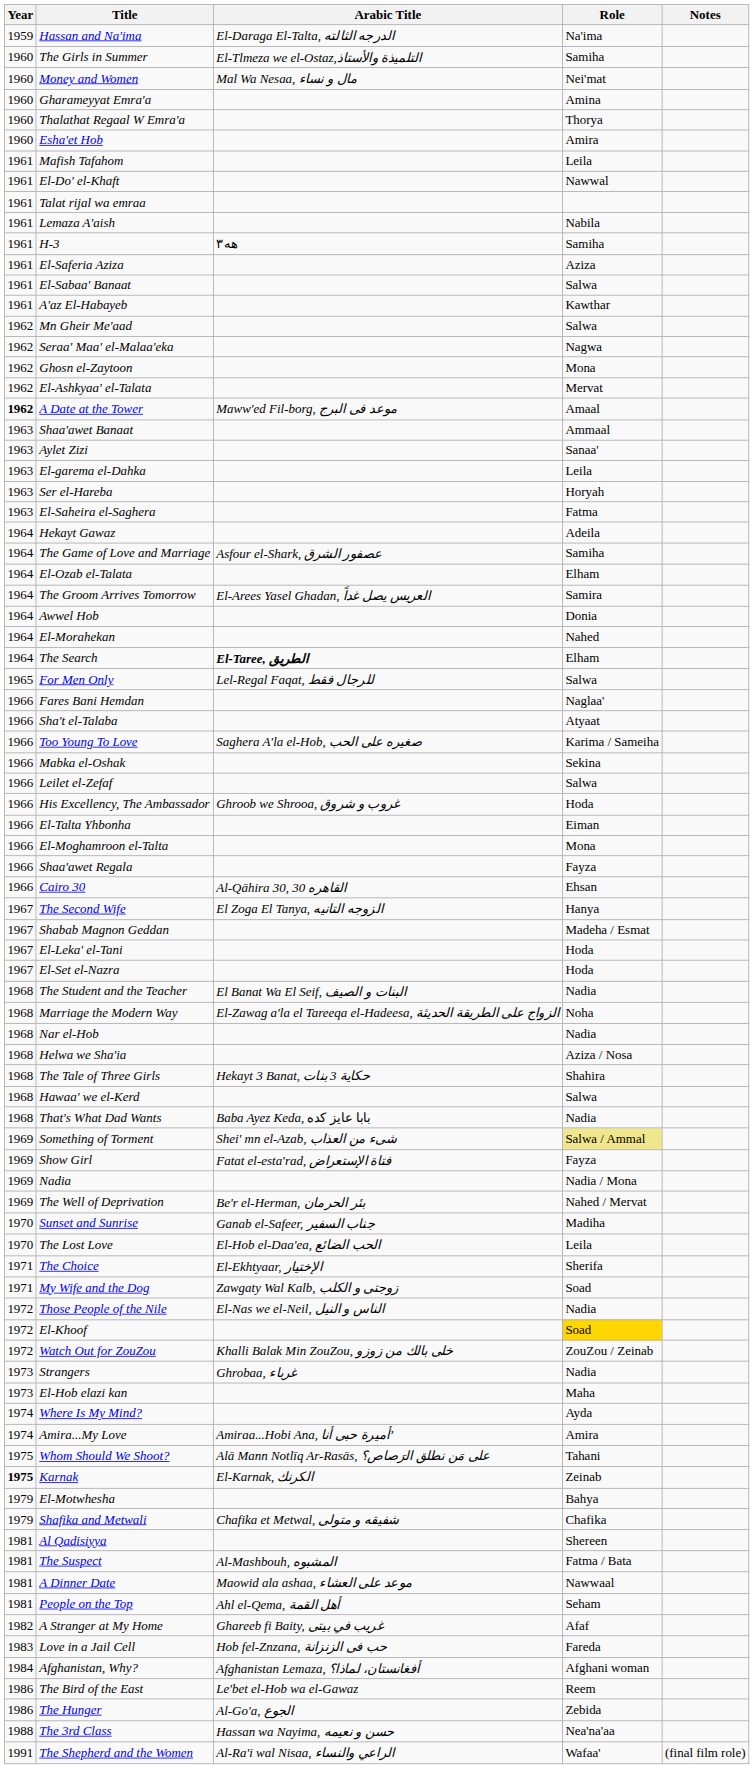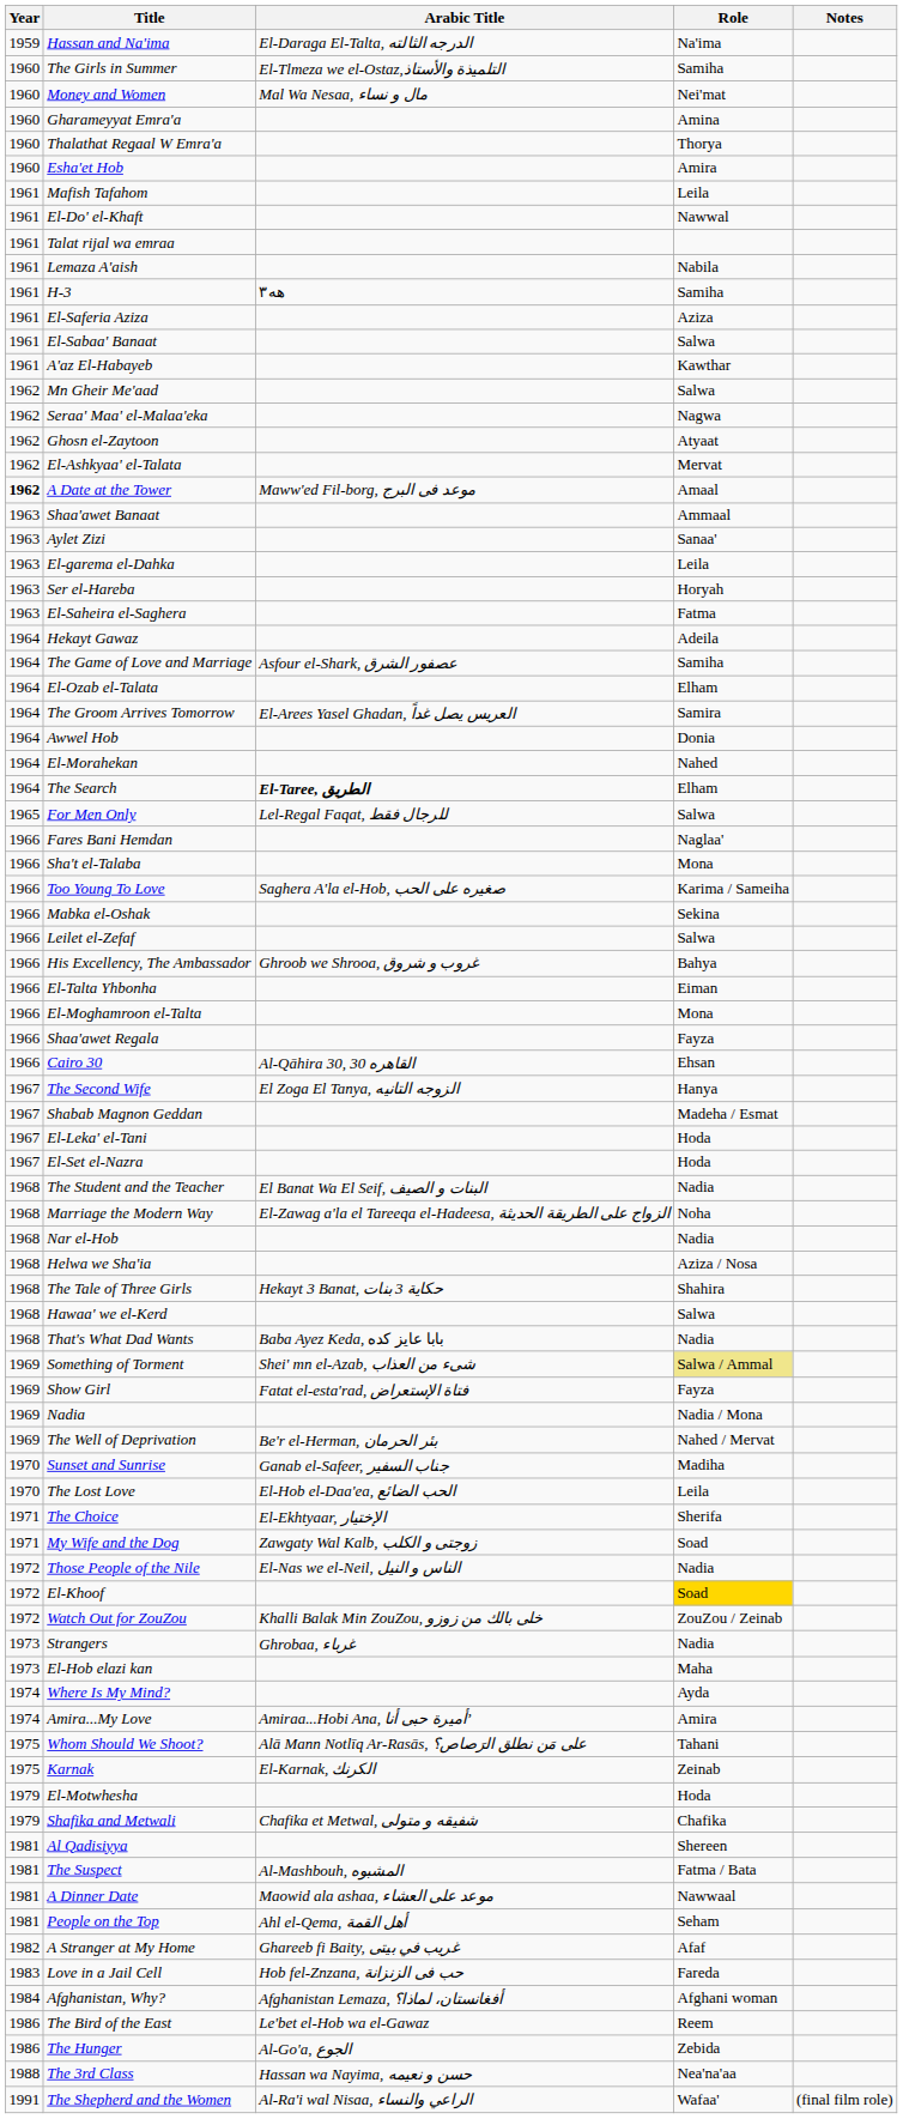 <table class="wikitable sortable">
 <tr>
 <th>Year</th>
 <th>Title</th>
 <th>Arabic Title</th>
 <th>Role</th>
 <th class="unsortable">Notes</th>
 </tr>
 <tr>
 <td>1959</td>
 <td><em><a href='#'>Hassan and Na'ima</a></em></td>
 <td><em>El-Daraga El-Talta, الدرجه الثالته </em></td>
 <td>Na'ima</td>
 <td></td>
 </tr>
 <tr>
 <td>1960</td>
 <td><em>The Girls in Summer</em></td>
 <td><em>El-Tlmeza we el-Ostaz,التلميذة والأستاذ</em></td>
 <td>Samiha</td>
 <td></td>
 </tr>
 <tr>
 <td>1960</td>
 <td><em><a href='#'>Money and Women</a></em></td>
 <td><em>Mal Wa Nesaa, مال و نساء</em></td>
 <td>Nei'mat</td>
 <td></td>
 </tr>
 <tr>
 <td>1960</td>
 <td><em>Gharameyyat Emra'a</em></td>
 <td></td>
 <td>Amina</td>
 <td></td>
 </tr>
 <tr>
 <td>1960</td>
 <td><em>Thalathat Regaal W Emra'a</em></td>
 <td></td>
 <td>Thorya</td>
 <td></td>
 </tr>
 <tr>
 <td>1960</td>
 <td><em><a href='#'>Esha'et Hob</a></em></td>
 <td></td>
 <td>Amira</td>
 <td></td>
 </tr>
 <tr>
 <td>1961</td>
 <td><em>Mafish Tafahom</em></td>
 <td></td>
 <td>Leila</td>
 <td></td>
 </tr>
 <tr>
 <td>1961</td>
 <td><em>El-Do' el-Khaft</em></td>
 <td></td>
 <td>Nawwal</td>
 <td></td>
 </tr>
 <tr>
 <td>1961</td>
 <td><em>Talat rijal wa emraa</em></td>
 <td></td>
 <td></td>
 <td></td>
 </tr>
 <tr>
 <td>1961</td>
 <td><em>Lemaza A'aish</em></td>
 <td></td>
 <td>Nabila</td>
 <td></td>
 </tr>
 <tr>
 <td>1961</td>
 <td><em>H-3</em></td>
 <td>هه٣</td>
 <td>Samiha</td>
 <td></td>
 </tr>
 <tr>
 <td>1961</td>
 <td><em>El-Saferia Aziza</em></td>
 <td></td>
 <td>Aziza</td>
 <td></td>
 </tr>
 <tr>
 <td>1961</td>
 <td><em>El-Sabaa' Banaat</em></td>
 <td></td>
 <td>Salwa</td>
 <td></td>
 </tr>
 <tr>
 <td>1961</td>
 <td><em>A'az El-Habayeb</em></td>
 <td></td>
 <td>Kawthar</td>
 <td></td>
 </tr>
 <tr>
 <td>1962</td>
 <td><em>Mn Gheir Me'aad</em></td>
 <td></td>
 <td>Salwa</td>
 <td></td>
 </tr>
 <tr>
 <td>1962</td>
 <td><em>Seraa' Maa' el-Malaa'eka</em></td>
 <td></td>
 <td>Nagwa</td>
 <td></td>
 </tr>
 <tr>
 <td>1962</td>
 <td><em>Ghosn el-Zaytoon</em></td>
 <td></td>
-<td>Mona</td>
+<td>Atyaat</td>
 <td></td>
 </tr>
 <tr>
 <td>1962</td>
 <td><em>El-Ashkyaa' el-Talata</em></td>
 <td></td>
 <td>Mervat</td>
 <td></td>
 </tr>
 <tr>
 <td><strong>1962</strong></td>
 <td><em><a href='#'>A Date at the Tower</a></em></td>
 <td><em>Maww'ed Fil-borg, موعد فى البرج</em></td>
 <td>Amaal</td>
 <td></td>
 </tr>
 <tr>
 <td>1963</td>
 <td><em>Shaa'awet Banaat</em></td>
 <td></td>
 <td>Ammaal</td>
 <td></td>
 </tr>
 <tr>
 <td>1963</td>
 <td><em>Aylet Zizi</em></td>
 <td></td>
 <td>Sanaa'</td>
 <td></td>
 </tr>
 <tr>
 <td>1963</td>
 <td><em>El-garema el-Dahka</em></td>
 <td></td>
 <td>Leila</td>
 <td></td>
 </tr>
 <tr>
 <td>1963</td>
 <td><em>Ser el-Hareba</em></td>
 <td></td>
 <td>Horyah</td>
 <td></td>
 </tr>
 <tr>
 <td>1963</td>
 <td><em>El-Saheira el-Saghera</em></td>
 <td></td>
 <td>Fatma</td>
 <td></td>
 </tr>
 <tr>
 <td>1964</td>
 <td><em>Hekayt Gawaz</em></td>
 <td></td>
 <td>Adeila</td>
 <td></td>
 </tr>
 <tr>
 <td>1964</td>
 <td><em>The Game of Love and Marriage</em></td>
 <td><em>Asfour el-Shark, عصفور الشرق</em></td>
 <td>Samiha</td>
 <td></td>
 </tr>
 <tr>
 <td>1964</td>
 <td><em>El-Ozab el-Talata</em></td>
 <td></td>
 <td>Elham</td>
 <td></td>
 </tr>
 <tr>
 <td>1964</td>
 <td><em>The Groom Arrives Tomorrow</em></td>
 <td><em>El-Arees Yasel Ghadan, العريس يصل غداً</em></td>
 <td>Samira</td>
 <td></td>
 </tr>
 <tr>
 <td>1964</td>
 <td><em>Awwel Hob</em></td>
 <td></td>
 <td>Donia</td>
 <td></td>
 </tr>
 <tr>
 <td>1964</td>
 <td><em>El-Morahekan</em></td>
 <td></td>
 <td>Nahed</td>
 <td></td>
 </tr>
 <tr>
 <td>1964</td>
 <td><em>The Search</em></td>
 <td><strong><em>El-Taree, الطريق</em></strong></td>
 <td>Elham</td>
 <td></td>
 </tr>
 <tr>
 <td>1965</td>
 <td><em><a href='#'>For Men Only</a></em></td>
 <td><em>Lel-Regal Faqat, للرجال فقط</em></td>
 <td>Salwa</td>
 <td></td>
 </tr>
 <tr>
 <td>1966</td>
 <td><em>Fares Bani Hemdan</em></td>
 <td></td>
 <td>Naglaa'</td>
 <td></td>
 </tr>
 <tr>
 <td>1966</td>
 <td><em>Sha't el-Talaba</em></td>
 <td></td>
-<td>Atyaat</td>
+<td>Mona</td>
 <td></td>
 </tr>
 <tr>
 <td>1966</td>
 <td><em><a href='#'>Too Young To Love</a></em></td>
 <td><em>Saghera A'la el-Hob, صغيره على الحب</em></td>
 <td>Karima / Sameiha</td>
 <td></td>
 </tr>
 <tr>
 <td>1966</td>
 <td><em>Mabka el-Oshak</em></td>
 <td></td>
 <td>Sekina</td>
 <td></td>
 </tr>
 <tr>
 <td>1966</td>
 <td><em>Leilet el-Zefaf</em></td>
 <td></td>
 <td>Salwa</td>
 <td></td>
 </tr>
 <tr>
 <td>1966</td>
 <td><em>His Excellency, The Ambassador</em></td>
 <td><em>Ghroob we Shrooa, غروب و شروق</em></td>
-<td>Hoda</td>
+<td>Bahya</td>
 <td></td>
 </tr>
 <tr>
 <td>1966</td>
 <td><em>El-Talta Yhbonha</em></td>
 <td></td>
 <td>Eiman</td>
 <td></td>
 </tr>
 <tr>
 <td>1966</td>
 <td><em>El-Moghamroon el-Talta</em></td>
 <td></td>
 <td>Mona</td>
 <td></td>
 </tr>
 <tr>
 <td>1966</td>
 <td><em>Shaa'awet Regala</em></td>
 <td></td>
 <td>Fayza</td>
 <td></td>
 </tr>
 <tr>
 <td>1966</td>
 <td><em><a href='#'>Cairo 30</a></em></td>
 <td><em>Al-Qāhira 30, القاهره 30</em></td>
 <td>Ehsan</td>
 <td></td>
 </tr>
 <tr>
 <td>1967</td>
 <td><em><a href='#'>The Second Wife</a></em></td>
 <td><em>El Zoga El Tanya, الزوجه التانيه</em></td>
 <td>Hanya</td>
 <td></td>
 </tr>
 <tr>
 <td>1967</td>
 <td><em>Shabab Magnon Geddan</em></td>
 <td></td>
 <td>Madeha / Esmat</td>
 <td></td>
 </tr>
 <tr>
 <td>1967</td>
 <td><em>El-Leka' el-Tani</em></td>
 <td></td>
 <td>Hoda</td>
 <td></td>
 </tr>
 <tr>
 <td>1967</td>
 <td><em>El-Set el-Nazra</em></td>
 <td></td>
 <td>Hoda</td>
 <td></td>
 </tr>
 <tr>
 <td>1968</td>
 <td><em>The Student and the Teacher</em></td>
 <td><em>El Banat Wa El Seif, البنات و الصيف</em></td>
 <td>Nadia</td>
 <td></td>
 </tr>
 <tr>
 <td>1968</td>
 <td><em>Marriage the Modern Way</em></td>
 <td><em>El-Zawag a'la el Tareeqa el-Hadeesa, الزواج على الطريقة الحديثة</em></td>
 <td>Noha</td>
 <td></td>
 </tr>
 <tr>
 <td>1968</td>
 <td><em>Nar el-Hob</em></td>
 <td></td>
 <td>Nadia</td>
 <td></td>
 </tr>
 <tr>
 <td>1968</td>
 <td><em>Helwa we Sha'ia</em></td>
 <td></td>
 <td>Aziza / Nosa</td>
 <td></td>
 </tr>
 <tr>
 <td>1968</td>
 <td><em>The Tale of Three Girls</em></td>
 <td><em>Hekayt 3 Banat, حكاية 3 بنات</em></td>
 <td>Shahira</td>
 <td></td>
 </tr>
 <tr>
 <td>1968</td>
 <td><em>Hawaa' we el-Kerd</em></td>
 <td></td>
 <td>Salwa</td>
 <td></td>
 </tr>
 <tr>
 <td>1968</td>
 <td><em>That's What Dad Wants</em></td>
 <td><em>Baba Ayez Keda</em>, بابا عايز كده</td>
 <td>Nadia</td>
 <td></td>
 </tr>
 <tr>
 <td>1969</td>
 <td><em>Something of Torment</em></td>
 <td><em>Shei' mn el-Azab, شىء من العذاب</em></td>
 <td style="background: khaki;">Salwa / Ammal</td>
 <td></td>
 </tr>
 <tr>
 <td>1969</td>
 <td><em>Show Girl</em></td>
 <td><em>Fatat el-esta'rad</em>, <em>فتاة الإستعراض</em></td>
 <td>Fayza</td>
 <td></td>
 </tr>
 <tr>
 <td>1969</td>
 <td><em>Nadia</em></td>
 <td></td>
 <td>Nadia / Mona</td>
 <td></td>
 </tr>
 <tr>
 <td>1969</td>
 <td><em>The Well of Deprivation</em></td>
 <td><em>Be'r el-Herman, بئر الحرمان</em></td>
 <td>Nahed / Mervat</td>
 <td></td>
 </tr>
 <tr>
 <td>1970</td>
 <td><em><a href='#'>Sunset and Sunrise</a></em></td>
 <td><em>Ganab el-Safeer, جناب السفير</em></td>
 <td>Madiha</td>
 <td></td>
 </tr>
 <tr>
 <td>1970</td>
 <td><em>The Lost Love</em></td>
 <td><em>El-Hob el-Daa'ea, الحب الضائع</em></td>
 <td>Leila</td>
 <td></td>
 </tr>
 <tr>
 <td>1971</td>
 <td><em><a href='#'>The Choice</a></em></td>
 <td><em>El-Ekhtyaar, الإختيار</em></td>
 <td>Sherifa</td>
 <td></td>
 </tr>
 <tr>
 <td>1971</td>
 <td><em><a href='#'>My Wife and the Dog</a></em></td>
 <td><em>Zawgaty Wal Kalb, زوجتى و الكلب</em></td>
 <td>Soad</td>
 <td></td>
 </tr>
 <tr>
 <td>1972</td>
 <td><em><a href='#'>Those People of the Nile</a></em></td>
 <td><em>El-Nas we el-Neil, الناس و النيل</em></td>
 <td>Nadia</td>
 <td></td>
 </tr>
 <tr>
 <td>1972</td>
 <td><em>El-Khoof</em></td>
 <td></td>
 <td style="background: gold;">Soad</td>
 <td></td>
 </tr>
 <tr>
 <td>1972</td>
 <td><em><a href='#'>Watch Out for ZouZou</a></em></td>
 <td><em>Khalli Balak Min ZouZou, خلى بالك من زوزو</em></td>
 <td>ZouZou / Zeinab</td>
 <td></td>
 </tr>
 <tr>
 <td>1973</td>
 <td><em>Strangers</em></td>
 <td><em>Ghrobaa, غرباء</em></td>
 <td>Nadia</td>
 <td></td>
 </tr>
 <tr>
 <td>1973</td>
 <td><em>El-Hob elazi kan</em></td>
 <td></td>
 <td>Maha</td>
 <td></td>
 </tr>
 <tr>
 <td>1974</td>
 <td><em><a href='#'>Where Is My Mind?</a></em></td>
 <td></td>
 <td>Ayda</td>
 <td></td>
 </tr>
 <tr>
 <td>1974</td>
 <td><em>Amira...My Love</em></td>
 <td><em>Amiraa...Hobi Ana, أميرة حبى أنا’</em></td>
 <td>Amira</td>
 <td></td>
 </tr>
 <tr>
 <td>1975</td>
 <td><em><a href='#'>Whom Should We Shoot?</a></em></td>
 <td><em>Alā Mann Notlīq Ar-Rasās, على مَن نطلق الرَصاص؟</em></td>
 <td>Tahani</td>
 <td></td>
 </tr>
 <tr>
-<td><strong>1975</strong></td>
+<td>1975</td>
 <td><em><a href='#'>Karnak</a></em></td>
 <td><em>El-Karnak, الكرنك</em></td>
 <td>Zeinab</td>
 <td></td>
 </tr>
 <tr>
 <td>1979</td>
 <td><em>El-Motwhesha</em></td>
 <td></td>
-<td>Bahya</td>
+<td>Hoda</td>
 <td></td>
 </tr>
 <tr>
 <td>1979</td>
 <td><em><a href='#'>Shafika and Metwali</a></em></td>
 <td><em>Chafika et Metwal, شفيقه و متولى </em></td>
 <td>Chafika</td>
 <td></td>
 </tr>
 <tr>
 <td>1981</td>
 <td><em><a href='#'>Al Qadisiyya</a></em></td>
 <td></td>
 <td>Shereen</td>
 <td></td>
 </tr>
 <tr>
 <td>1981</td>
 <td><em><a href='#'>The Suspect</a></em></td>
 <td><em>Al-Mashbouh, المشبوه</em></td>
 <td>Fatma / Bata</td>
 <td></td>
 </tr>
 <tr>
 <td>1981</td>
 <td><em><a href='#'>A Dinner Date</a></em></td>
 <td><em>Maowid ala ashaa, موعد على العشاء</em></td>
 <td>Nawwaal</td>
 <td></td>
 </tr>
 <tr>
 <td>1981</td>
 <td><em><a href='#'>People on the Top</a></em></td>
 <td><em>Ahl el-Qema, أهل القمة</em></td>
 <td>Seham</td>
 <td></td>
 </tr>
 <tr>
 <td>1982</td>
 <td><em>A Stranger at My Home</em></td>
 <td><em>Ghareeb fi Baity, غريب في بيتى</em></td>
 <td>Afaf</td>
 <td></td>
 </tr>
 <tr>
 <td>1983</td>
 <td><em>Love in a Jail Cell</em></td>
 <td><em>Hob fel-Znzana, حب فى الزنزانة</em></td>
 <td>Fareda</td>
 <td></td>
 </tr>
 <tr>
 <td>1984</td>
 <td><em>Afghanistan, Why?</em></td>
 <td><em>Afghanistan Lemaza, أفغانستان، لماذا؟</em></td>
 <td>Afghani woman</td>
 <td></td>
 </tr>
 <tr>
 <td>1986</td>
 <td><em>The Bird of the East</em></td>
 <td><em>Le'bet el-Hob wa el-Gawaz</em></td>
 <td>Reem</td>
 <td></td>
 </tr>
 <tr>
 <td>1986</td>
 <td><em><a href='#'>The Hunger</a></em></td>
 <td><em>Al-Go'a</em>, <em>الجوع</em></td>
 <td>Zebida</td>
 <td></td>
 </tr>
 <tr>
 <td>1988</td>
 <td><em><a href='#'>The 3rd Class</a></em></td>
 <td><em>Hassan wa Nayima, حسن و نعيمه </em></td>
 <td>Nea'na'aa</td>
 <td></td>
 </tr>
 <tr>
 <td>1991</td>
 <td><em><a href='#'>The Shepherd and the Women</a></em></td>
 <td><em>Al-Ra'i wal Nisaa, الراعي والنساء</em></td>
 <td>Wafaa'</td>
 <td>(final film role)</td>
 </tr>
 </table>
